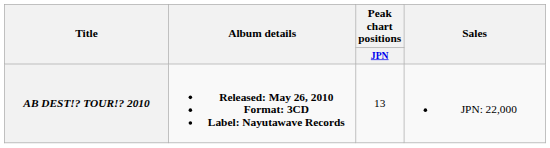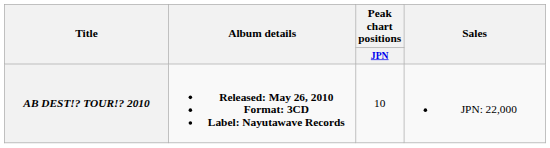 <table class="wikitable plainrowheaders" style="text-align:center;" border="1">
 <tr>
 <th scope="col" rowspan="2" style="width:14em;">Title</th>
 <th scope="col" rowspan="2" style="width:16em;">Album details</th>
 <th scope="col" colspan="1">Peak chart positions</th>
 <th scope="col" rowspan="2" style="width:12em;">Sales <br></th>
 </tr>
 <tr>
 <th scope="col" style="width:3em;font-size:85%;"><a href='#'>JPN</a><br></th>
 </tr>
 <tr>
 <th scope="row"><em>AB DEST!? TOUR!? 2010</em></th>
 <td><strong><br><ul><li>Released: May 26, 2010</li><li>Format: 3CD</li><li>Label: Nayutawave Records</li></ul></strong></td>
-<td>13</td>
+<td>10</td>
 <td><br><ul><li>JPN: 22,000</li></ul></td>
 </tr>
 </table>
